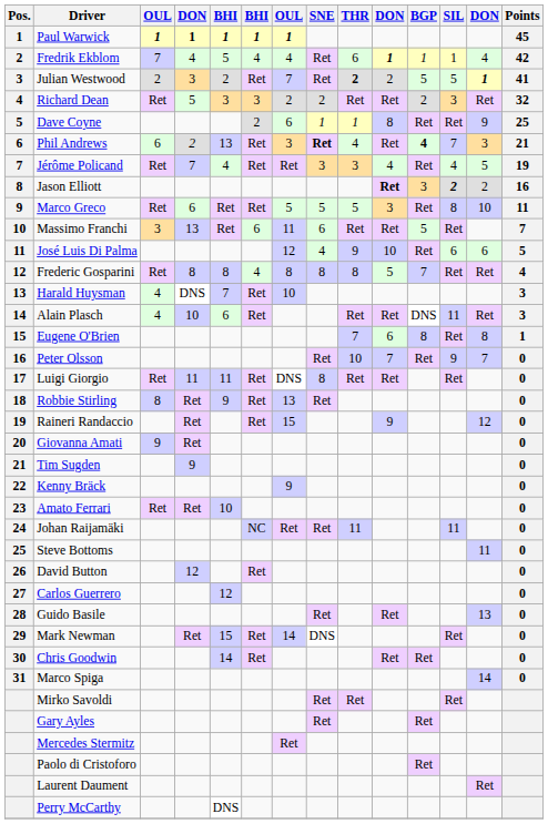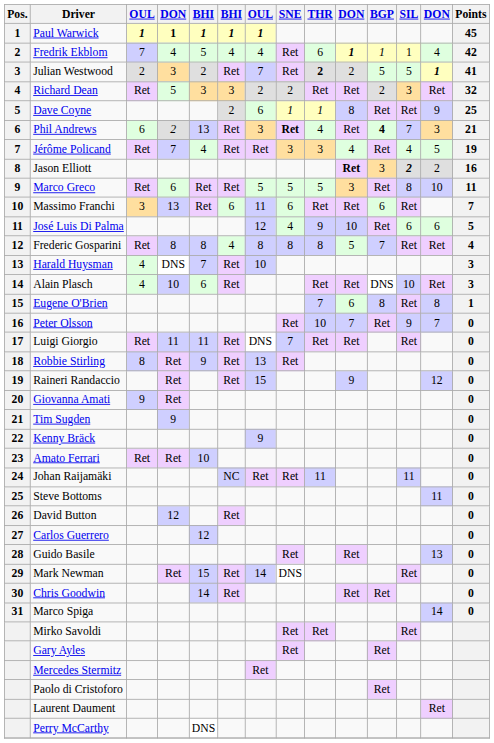 <table class="wikitable" style="font-size: 85%; text-align:center;">
 <tr valign="top">
 <th valign="middle">Pos.</th>
 <th valign="middle">Driver</th>
 <th><a href='#'>OUL</a></th>
 <th><a href='#'>DON</a></th>
 <th><a href='#'>BHI</a></th>
 <th><a href='#'>BHI</a></th>
 <th><a href='#'>OUL</a></th>
 <th><a href='#'>SNE</a></th>
 <th><a href='#'>THR</a></th>
 <th><a href='#'>DON</a></th>
 <th><a href='#'>BGP</a></th>
 <th><a href='#'>SIL</a></th>
 <th><a href='#'>DON</a></th>
 <th>Points</th>
 </tr>
 <tr>
 <th>1</th>
 <td align=left> <a href='#'>Paul Warwick</a></td>
 <td style="background:#FFFFBF;"><strong><em>1</em></strong></td>
 <td style="background:#FFFFBF;"><strong>1</strong></td>
 <td style="background:#FFFFBF;"><strong><em>1</em></strong></td>
 <td style="background:#FFFFBF;"><strong><em>1</em></strong></td>
 <td style="background:#FFFFBF;"><strong><em>1</em></strong></td>
 <td></td>
 <td></td>
 <td></td>
 <td></td>
 <td></td>
 <td></td>
 <th>45</th>
 </tr>
 <tr>
 <th>2</th>
 <td align=left> <a href='#'>Fredrik Ekblom</a></td>
 <td style="background:#CFCFFF;">7</td>
 <td style="background:#DFFFDF;">4</td>
 <td style="background:#DFFFDF;">5</td>
 <td style="background:#DFFFDF;">4</td>
 <td style="background:#DFFFDF;">4</td>
 <td style="background:#EFCFFF;">Ret</td>
 <td style="background:#DFFFDF;">6</td>
 <td style="background:#FFFFBF;"><strong><em>1</em></strong></td>
 <td style="background:#FFFFBF;"><em>1</em></td>
 <td style="background:#FFFFBF;">1</td>
 <td style="background:#DFFFDF;">4</td>
 <th>42</th>
 </tr>
 <tr>
 <th>3</th>
 <td align=left> Julian Westwood</td>
 <td style="background:#DFDFDF;">2</td>
 <td style="background:#FFDF9F;">3</td>
 <td style="background:#DFDFDF;">2</td>
 <td style="background:#EFCFFF;">Ret</td>
 <td style="background:#CFCFFF;">7</td>
 <td style="background:#EFCFFF;">Ret</td>
 <td style="background:#DFDFDF;"><strong>2</strong></td>
 <td style="background:#DFDFDF;">2</td>
 <td style="background:#DFFFDF;">5</td>
 <td style="background:#DFFFDF;">5</td>
 <td style="background:#FFFFBF;"><strong><em>1</em></strong></td>
 <th>41</th>
 </tr>
 <tr>
 <th>4</th>
 <td align=left> <a href='#'>Richard Dean</a></td>
 <td style="background:#EFCFFF;">Ret</td>
 <td style="background:#DFFFDF;">5</td>
 <td style="background:#FFDF9F;">3</td>
 <td style="background:#FFDF9F;">3</td>
 <td style="background:#DFDFDF;">2</td>
 <td style="background:#DFDFDF;">2</td>
 <td style="background:#EFCFFF;">Ret</td>
 <td style="background:#EFCFFF;">Ret</td>
 <td style="background:#DFDFDF;">2</td>
 <td style="background:#FFDF9F;">3</td>
 <td style="background:#EFCFFF;">Ret</td>
 <th>32</th>
 </tr>
 <tr>
 <th>5</th>
 <td align=left> <a href='#'>Dave Coyne</a></td>
 <td></td>
 <td></td>
 <td></td>
 <td style="background:#DFDFDF;">2</td>
 <td style="background:#DFFFDF;">6</td>
 <td style="background:#FFFFBF;"><em>1</em></td>
 <td style="background:#FFFFBF;"><em>1</em></td>
 <td style="background:#CFCFFF;">8</td>
 <td style="background:#EFCFFF;">Ret</td>
 <td style="background:#EFCFFF;">Ret</td>
 <td style="background:#CFCFFF;">9</td>
 <th>25</th>
 </tr>
 <tr>
 <th>6</th>
 <td align=left> <a href='#'>Phil Andrews</a></td>
 <td style="background:#DFFFDF;">6</td>
 <td style="background:#DFDFDF;"><em>2</em></td>
 <td style="background:#CFCFFF;">13</td>
 <td style="background:#EFCFFF;">Ret</td>
 <td style="background:#FFDF9F;">3</td>
 <td style="background:#EFCFFF;"><strong>Ret</strong></td>
 <td style="background:#DFFFDF;">4</td>
 <td style="background:#EFCFFF;">Ret</td>
 <td style="background:#DFFFDF;"><strong>4</strong></td>
 <td style="background:#CFCFFF;">7</td>
 <td style="background:#FFDF9F;">3</td>
 <th>21</th>
 </tr>
 <tr>
 <th>7</th>
 <td align=left> <a href='#'>Jérôme Policand</a></td>
 <td style="background:#EFCFFF;">Ret</td>
 <td style="background:#CFCFFF;">7</td>
 <td style="background:#DFFFDF;">4</td>
 <td style="background:#EFCFFF;">Ret</td>
 <td style="background:#EFCFFF;">Ret</td>
 <td style="background:#FFDF9F;">3</td>
 <td style="background:#FFDF9F;">3</td>
 <td style="background:#DFFFDF;">4</td>
 <td style="background:#EFCFFF;">Ret</td>
 <td style="background:#DFFFDF;">4</td>
 <td style="background:#DFFFDF;">5</td>
 <th>19</th>
 </tr>
 <tr>
 <th>8</th>
 <td align=left> Jason Elliott</td>
 <td></td>
 <td></td>
 <td></td>
 <td></td>
 <td></td>
 <td></td>
 <td></td>
 <td style="background:#EFCFFF;"><strong>Ret</strong></td>
 <td style="background:#FFDF9F;">3</td>
 <td style="background:#DFDFDF;"><strong><em>2</em></strong></td>
 <td style="background:#DFDFDF;">2</td>
 <th>16</th>
 </tr>
 <tr>
 <th>9</th>
 <td align=left> <a href='#'>Marco Greco</a></td>
 <td style="background:#EFCFFF;">Ret</td>
 <td style="background:#DFFFDF;">6</td>
 <td style="background:#EFCFFF;">Ret</td>
 <td style="background:#EFCFFF;">Ret</td>
 <td style="background:#DFFFDF;">5</td>
 <td style="background:#DFFFDF;">5</td>
 <td style="background:#DFFFDF;">5</td>
 <td style="background:#FFDF9F;">3</td>
 <td style="background:#EFCFFF;">Ret</td>
 <td style="background:#CFCFFF;">8</td>
 <td style="background:#CFCFFF;">10</td>
 <th>11</th>
 </tr>
 <tr>
 <th>10</th>
 <td align=left> Massimo Franchi</td>
 <td style="background:#FFDF9F;">3</td>
 <td style="background:#CFCFFF;">13</td>
 <td style="background:#EFCFFF;">Ret</td>
 <td style="background:#DFFFDF;">6</td>
 <td style="background:#CFCFFF;">11</td>
 <td style="background:#DFFFDF;">6</td>
 <td style="background:#EFCFFF;">Ret</td>
 <td style="background:#EFCFFF;">Ret</td>
-<td style="background:#DFFFDF;">5</td>
+<td style="background:#DFFFDF;">6</td>
 <td style="background:#EFCFFF;">Ret</td>
 <td></td>
 <th>7</th>
 </tr>
 <tr>
 <th>11</th>
 <td align=left> <a href='#'>José Luis Di Palma</a></td>
 <td></td>
 <td></td>
 <td></td>
 <td></td>
 <td style="background:#CFCFFF;">12</td>
 <td style="background:#DFFFDF;">4</td>
 <td style="background:#CFCFFF;">9</td>
 <td style="background:#CFCFFF;">10</td>
 <td style="background:#EFCFFF;">Ret</td>
 <td style="background:#DFFFDF;">6</td>
 <td style="background:#DFFFDF;">6</td>
 <th>5</th>
 </tr>
 <tr>
 <th>12</th>
 <td align=left> Frederic Gosparini</td>
 <td style="background:#EFCFFF;">Ret</td>
 <td style="background:#CFCFFF;">8</td>
 <td style="background:#CFCFFF;">8</td>
 <td style="background:#DFFFDF;">4</td>
 <td style="background:#CFCFFF;">8</td>
 <td style="background:#CFCFFF;">8</td>
 <td style="background:#CFCFFF;">8</td>
 <td style="background:#DFFFDF;">5</td>
 <td style="background:#CFCFFF;">7</td>
 <td style="background:#EFCFFF;">Ret</td>
 <td style="background:#EFCFFF;">Ret</td>
 <th>4</th>
 </tr>
 <tr>
 <th>13</th>
 <td align=left> <a href='#'>Harald Huysman</a></td>
 <td style="background:#DFFFDF;">4</td>
 <td style="background:#FFFFFF;">DNS</td>
 <td style="background:#CFCFFF;">7</td>
 <td style="background:#EFCFFF;">Ret</td>
 <td style="background:#CFCFFF;">10</td>
 <td></td>
 <td></td>
 <td></td>
 <td></td>
 <td></td>
 <td></td>
 <th>3</th>
 </tr>
 <tr>
 <th>14</th>
 <td align=left> Alain Plasch</td>
 <td style="background:#DFFFDF;">4</td>
 <td style="background:#CFCFFF;">10</td>
 <td style="background:#DFFFDF;">6</td>
 <td style="background:#EFCFFF;">Ret</td>
 <td></td>
 <td></td>
 <td style="background:#EFCFFF;">Ret</td>
 <td style="background:#EFCFFF;">Ret</td>
 <td style="background:#FFFFFF;">DNS</td>
-<td style="background:#CFCFFF;">11</td>
+<td style="background:#CFCFFF;">10</td>
 <td style="background:#EFCFFF;">Ret</td>
 <th>3</th>
 </tr>
 <tr>
 <th>15</th>
 <td align=left> <a href='#'>Eugene O'Brien</a></td>
 <td></td>
 <td></td>
 <td></td>
 <td></td>
 <td></td>
 <td></td>
 <td style="background:#CFCFFF;">7</td>
 <td style="background:#DFFFDF;">6</td>
 <td style="background:#CFCFFF;">8</td>
 <td style="background:#EFCFFF;">Ret</td>
 <td style="background:#CFCFFF;">8</td>
 <th>1</th>
 </tr>
 <tr>
 <th>16</th>
 <td align=left> <a href='#'>Peter Olsson</a></td>
 <td></td>
 <td></td>
 <td></td>
 <td></td>
 <td></td>
 <td style="background:#EFCFFF;">Ret</td>
 <td style="background:#CFCFFF;">10</td>
 <td style="background:#CFCFFF;">7</td>
 <td style="background:#EFCFFF;">Ret</td>
 <td style="background:#CFCFFF;">9</td>
 <td style="background:#CFCFFF;">7</td>
 <th>0</th>
 </tr>
 <tr>
 <th>17</th>
 <td align=left> Luigi Giorgio</td>
 <td style="background:#EFCFFF;">Ret</td>
 <td style="background:#CFCFFF;">11</td>
 <td style="background:#CFCFFF;">11</td>
 <td style="background:#EFCFFF;">Ret</td>
 <td style="background:#FFFFFF;">DNS</td>
-<td style="background:#CFCFFF;">8</td>
+<td style="background:#CFCFFF;">7</td>
 <td style="background:#EFCFFF;">Ret</td>
 <td style="background:#EFCFFF;">Ret</td>
 <td></td>
 <td style="background:#EFCFFF;">Ret</td>
 <td></td>
 <th>0</th>
 </tr>
 <tr>
 <th>18</th>
 <td align=left> <a href='#'>Robbie Stirling</a></td>
 <td style="background:#CFCFFF;">8</td>
 <td style="background:#EFCFFF;">Ret</td>
 <td style="background:#CFCFFF;">9</td>
 <td style="background:#EFCFFF;">Ret</td>
 <td style="background:#CFCFFF;">13</td>
 <td style="background:#EFCFFF;">Ret</td>
 <td></td>
 <td></td>
 <td></td>
 <td></td>
 <td></td>
 <th>0</th>
 </tr>
 <tr>
 <th>19</th>
 <td align=left> Raineri Randaccio</td>
 <td></td>
 <td style="background:#EFCFFF;">Ret</td>
 <td></td>
 <td style="background:#EFCFFF;">Ret</td>
 <td style="background:#CFCFFF;">15</td>
 <td></td>
 <td></td>
 <td style="background:#CFCFFF;">9</td>
 <td></td>
 <td></td>
 <td style="background:#CFCFFF;">12</td>
 <th>0</th>
 </tr>
 <tr>
 <th>20</th>
 <td align=left> <a href='#'>Giovanna Amati</a></td>
 <td style="background:#CFCFFF;">9</td>
 <td style="background:#EFCFFF;">Ret</td>
 <td></td>
 <td></td>
 <td></td>
 <td></td>
 <td></td>
 <td></td>
 <td></td>
 <td></td>
 <td></td>
 <th>0</th>
 </tr>
 <tr>
 <th>21</th>
 <td align=left> <a href='#'>Tim Sugden</a></td>
 <td></td>
 <td style="background:#CFCFFF;">9</td>
 <td></td>
 <td></td>
 <td></td>
 <td></td>
 <td></td>
 <td></td>
 <td></td>
 <td></td>
 <td></td>
 <th>0</th>
 </tr>
 <tr>
 <th>22</th>
 <td align=left> <a href='#'>Kenny Bräck</a></td>
 <td></td>
 <td></td>
 <td></td>
 <td></td>
 <td style="background:#CFCFFF;">9</td>
 <td></td>
 <td></td>
 <td></td>
 <td></td>
 <td></td>
 <td></td>
 <th>0</th>
 </tr>
 <tr>
 <th>23</th>
 <td align=left> <a href='#'>Amato Ferrari</a></td>
 <td style="background:#EFCFFF;">Ret</td>
 <td style="background:#EFCFFF;">Ret</td>
 <td style="background:#CFCFFF;">10</td>
 <td></td>
 <td></td>
 <td></td>
 <td></td>
 <td></td>
 <td></td>
 <td></td>
 <td></td>
 <th>0</th>
 </tr>
 <tr>
 <th>24</th>
 <td align=left> Johan Raijamäki</td>
 <td></td>
 <td></td>
 <td></td>
 <td style="background:#CFCFFF;">NC</td>
 <td style="background:#EFCFFF;">Ret</td>
 <td style="background:#EFCFFF;">Ret</td>
 <td style="background:#CFCFFF;">11</td>
 <td></td>
 <td></td>
 <td style="background:#CFCFFF;">11</td>
 <td></td>
 <th>0</th>
 </tr>
 <tr>
 <th>25</th>
 <td align=left> Steve Bottoms</td>
 <td></td>
 <td></td>
 <td></td>
 <td></td>
 <td></td>
 <td></td>
 <td></td>
 <td></td>
 <td></td>
 <td></td>
 <td style="background:#CFCFFF;">11</td>
 <th>0</th>
 </tr>
 <tr>
 <th>26</th>
 <td align=left> David Button</td>
 <td></td>
 <td style="background:#CFCFFF;">12</td>
 <td></td>
 <td style="background:#EFCFFF;">Ret</td>
 <td></td>
 <td></td>
 <td></td>
 <td></td>
 <td></td>
 <td></td>
 <td></td>
 <th>0</th>
 </tr>
 <tr>
 <th>27</th>
 <td align=left> <a href='#'>Carlos Guerrero</a></td>
 <td></td>
 <td></td>
 <td style="background:#CFCFFF;">12</td>
 <td></td>
 <td></td>
 <td></td>
 <td></td>
 <td></td>
 <td></td>
 <td></td>
 <td></td>
 <th>0</th>
 </tr>
 <tr>
 <th>28</th>
 <td align=left> Guido Basile</td>
 <td></td>
 <td></td>
 <td></td>
 <td></td>
 <td></td>
 <td style="background:#EFCFFF;">Ret</td>
 <td></td>
 <td style="background:#EFCFFF;">Ret</td>
 <td></td>
 <td></td>
 <td style="background:#CFCFFF;">13</td>
 <th>0</th>
 </tr>
 <tr>
 <th>29</th>
 <td align=left> Mark Newman</td>
 <td></td>
 <td style="background:#EFCFFF;">Ret</td>
 <td style="background:#CFCFFF;">15</td>
 <td style="background:#EFCFFF;">Ret</td>
 <td style="background:#CFCFFF;">14</td>
 <td style="background:#FFFFFF;">DNS</td>
 <td></td>
 <td></td>
 <td></td>
 <td style="background:#EFCFFF;">Ret</td>
 <td></td>
 <th>0</th>
 </tr>
 <tr>
 <th>30</th>
 <td align=left> <a href='#'>Chris Goodwin</a></td>
 <td></td>
 <td></td>
 <td style="background:#CFCFFF;">14</td>
 <td style="background:#EFCFFF;">Ret</td>
 <td></td>
 <td></td>
 <td></td>
 <td style="background:#EFCFFF;">Ret</td>
 <td style="background:#EFCFFF;">Ret</td>
 <td></td>
 <td></td>
 <th>0</th>
 </tr>
 <tr>
 <th>31</th>
 <td align=left> Marco Spiga</td>
 <td></td>
 <td></td>
 <td></td>
 <td></td>
 <td></td>
 <td></td>
 <td></td>
 <td></td>
 <td></td>
 <td></td>
 <td style="background:#CFCFFF;">14</td>
 <th>0</th>
 </tr>
 <tr>
 <th></th>
 <td align=left> Mirko Savoldi</td>
 <td></td>
 <td></td>
 <td></td>
 <td></td>
 <td></td>
 <td style="background:#EFCFFF;">Ret</td>
 <td style="background:#EFCFFF;">Ret</td>
 <td></td>
 <td></td>
 <td style="background:#EFCFFF;">Ret</td>
 <td></td>
 <th></th>
 </tr>
 <tr>
 <th></th>
 <td align=left> <a href='#'>Gary Ayles</a></td>
 <td></td>
 <td></td>
 <td></td>
 <td></td>
 <td></td>
 <td style="background:#EFCFFF;">Ret</td>
 <td></td>
 <td></td>
 <td style="background:#EFCFFF;">Ret</td>
 <td></td>
 <td></td>
 <th></th>
 </tr>
 <tr>
 <th></th>
 <td align=left> <a href='#'>Mercedes Stermitz</a></td>
 <td></td>
 <td></td>
 <td></td>
 <td></td>
 <td style="background:#EFCFFF;">Ret</td>
 <td></td>
 <td></td>
 <td></td>
 <td></td>
 <td></td>
 <td></td>
 <th></th>
 </tr>
 <tr>
 <th></th>
 <td align=left> Paolo di Cristoforo</td>
 <td></td>
 <td></td>
 <td></td>
 <td></td>
 <td></td>
 <td></td>
 <td></td>
 <td></td>
 <td style="background:#EFCFFF;">Ret</td>
 <td></td>
 <td></td>
 <th></th>
 </tr>
 <tr>
 <th></th>
 <td align=left> Laurent Daument</td>
 <td></td>
 <td></td>
 <td></td>
 <td></td>
 <td></td>
 <td></td>
 <td></td>
 <td></td>
 <td></td>
 <td></td>
 <td style="background:#EFCFFF;">Ret</td>
 <th></th>
 </tr>
 <tr>
 <th></th>
 <td align=left> <a href='#'>Perry McCarthy</a></td>
 <td></td>
 <td></td>
 <td style="background:#FFFFFF;">DNS</td>
 <td></td>
 <td></td>
 <td></td>
 <td></td>
 <td></td>
 <td></td>
 <td></td>
 <td></td>
 <th></th>
 </tr>
 <tr>
 </tr>
 </table>
